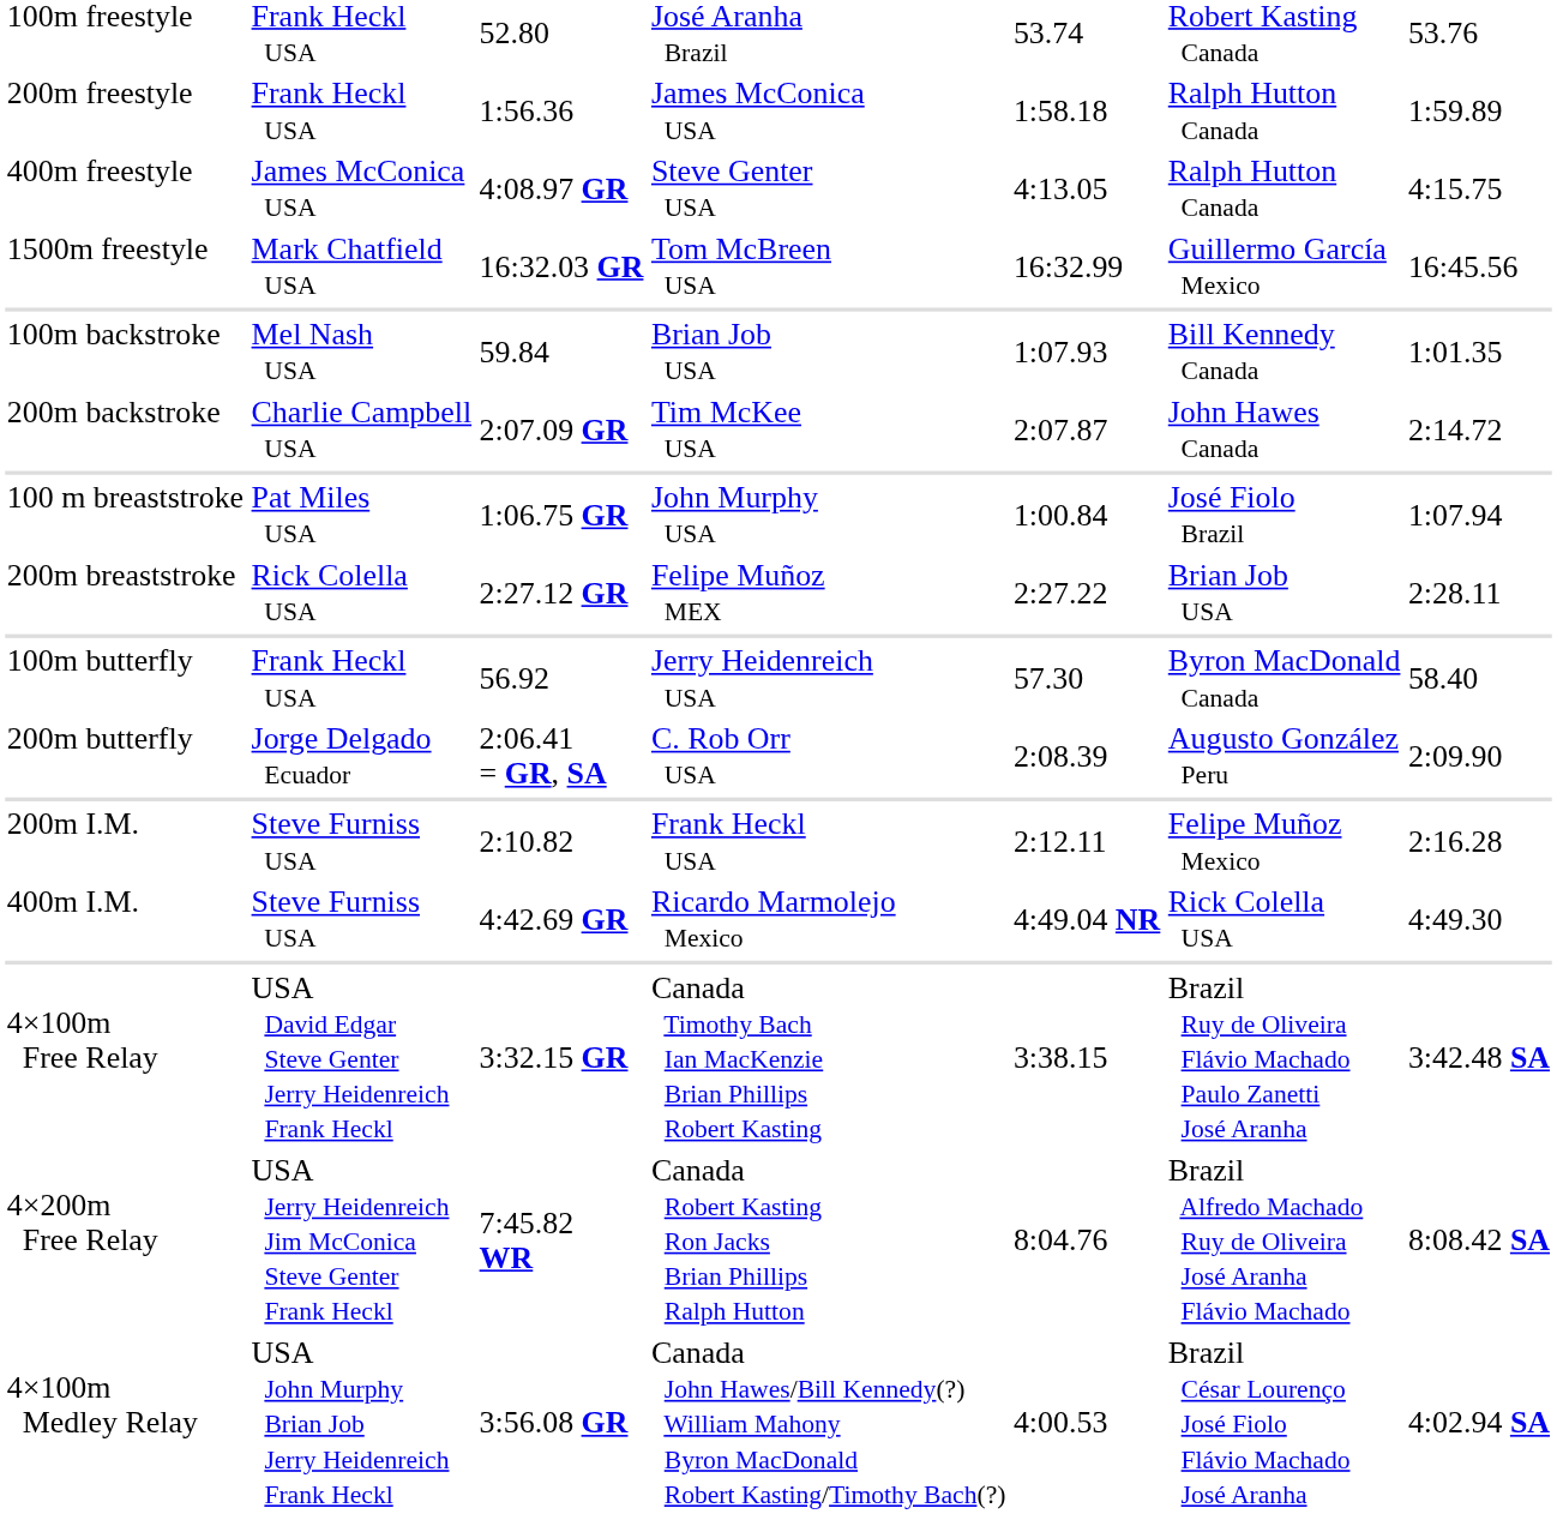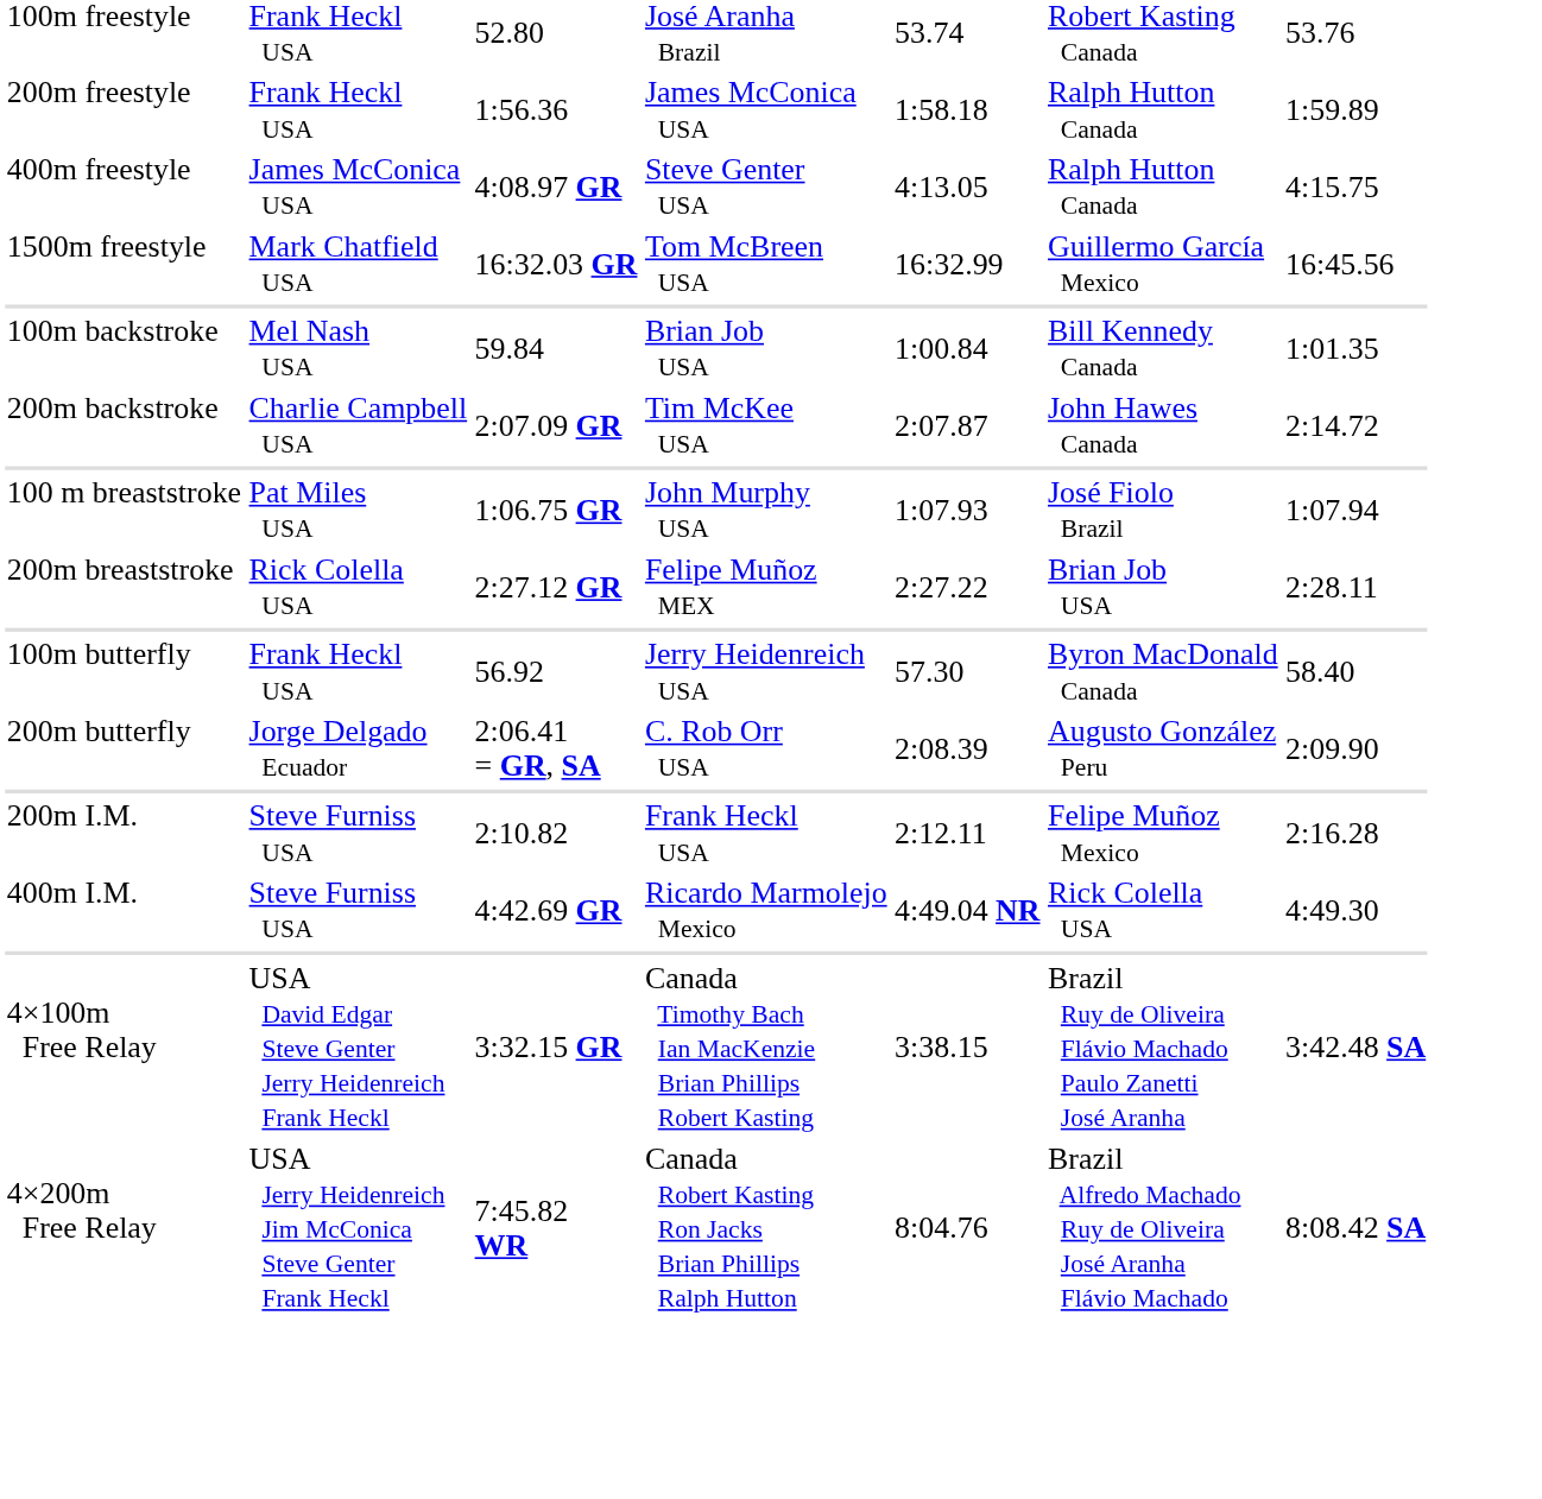 <table>
 <tr>
 <td>100m freestyle <br>  </td>
 <td><a href='#'>Frank Heckl</a> <small><br>    USA </small></td>
 <td>52.80</td>
 <td><a href='#'>José Aranha</a> <small><br>    Brazil </small></td>
 <td>53.74</td>
 <td><a href='#'>Robert Kasting</a> <small><br>    Canada </small></td>
 <td>53.76</td>
 </tr>
 <tr>
 <td>200m freestyle <br>  </td>
 <td><a href='#'>Frank Heckl</a> <small><br>    USA </small></td>
 <td>1:56.36</td>
 <td><a href='#'>James McConica</a> <small><br>    USA </small></td>
 <td>1:58.18</td>
 <td><a href='#'>Ralph Hutton</a> <small><br>    Canada </small></td>
 <td>1:59.89</td>
 </tr>
 <tr>
 <td>400m freestyle <br>  </td>
 <td><a href='#'>James McConica</a> <small><br>    USA </small></td>
 <td>4:08.97 <strong><a href='#'>GR</a></strong></td>
 <td><a href='#'>Steve Genter</a> <small><br>    USA </small></td>
 <td>4:13.05</td>
 <td><a href='#'>Ralph Hutton</a> <small><br>    Canada </small></td>
 <td>4:15.75</td>
 </tr>
 <tr>
 <td>1500m freestyle <br>  </td>
 <td><a href='#'>Mark Chatfield</a> <small><br>    USA </small></td>
 <td>16:32.03 <strong><a href='#'>GR</a></strong></td>
 <td><a href='#'>Tom McBreen</a> <small><br>    USA </small></td>
 <td>16:32.99</td>
 <td><a href='#'>Guillermo García</a> <small><br>    Mexico </small></td>
 <td>16:45.56</td>
 </tr>
 <tr style="background:#ddd;">
 <td colspan=7></td>
 </tr>
 <tr>
 <td>100m backstroke <br>  </td>
 <td><a href='#'>Mel Nash</a> <small><br>    USA </small></td>
 <td>59.84</td>
 <td><a href='#'>Brian Job</a> <small><br>    USA </small></td>
-<td>1:07.93</td>
+<td>1:00.84</td>
 <td><a href='#'>Bill Kennedy</a> <small><br>    Canada </small></td>
 <td>1:01.35</td>
 </tr>
 <tr>
 <td>200m backstroke <br>  </td>
 <td><a href='#'>Charlie Campbell</a> <small><br>    USA </small></td>
 <td>2:07.09 <strong><a href='#'>GR</a></strong></td>
 <td><a href='#'>Tim McKee</a> <small><br>    USA </small></td>
 <td>2:07.87</td>
 <td><a href='#'>John Hawes</a> <small><br>    Canada </small></td>
 <td>2:14.72</td>
 </tr>
 <tr style="background:#ddd;">
 <td colspan=7></td>
 </tr>
 <tr>
 <td>100 m breaststroke <br>  </td>
 <td><a href='#'>Pat Miles</a> <small><br>    USA </small></td>
 <td>1:06.75 <strong><a href='#'>GR</a></strong></td>
 <td><a href='#'>John Murphy</a> <small><br>    USA </small></td>
-<td>1:00.84</td>
+<td>1:07.93</td>
 <td><a href='#'>José Fiolo</a> <small><br>    Brazil </small></td>
 <td>1:07.94</td>
 </tr>
 <tr>
 <td>200m breaststroke <br>  </td>
 <td><a href='#'>Rick Colella</a> <small><br>    USA </small></td>
 <td>2:27.12 <strong><a href='#'>GR</a></strong></td>
 <td><a href='#'>Felipe Muñoz</a> <small><br>    MEX </small></td>
 <td>2:27.22</td>
 <td><a href='#'>Brian Job</a> <small><br>    USA </small></td>
 <td>2:28.11</td>
 </tr>
 <tr style="background:#ddd;">
 <td colspan=7></td>
 </tr>
 <tr>
 <td>100m butterfly <br>  </td>
 <td><a href='#'>Frank Heckl</a> <small><br>    USA </small></td>
 <td>56.92</td>
 <td><a href='#'>Jerry Heidenreich</a> <small><br>    USA </small></td>
 <td>57.30</td>
 <td><a href='#'>Byron MacDonald</a> <small><br>    Canada </small></td>
 <td>58.40</td>
 </tr>
 <tr>
 <td>200m butterfly <br>  </td>
 <td><a href='#'>Jorge Delgado</a> <small><br>    Ecuador </small></td>
 <td>2:06.41 <br> = <strong><a href='#'>GR</a></strong>, <strong><a href='#'>SA</a></strong></td>
 <td><a href='#'>C. Rob Orr</a> <small><br>    USA </small></td>
 <td>2:08.39</td>
 <td><a href='#'>Augusto González</a> <small><br>    Peru </small></td>
 <td>2:09.90</td>
 </tr>
 <tr style="background:#ddd;">
 <td colspan=7></td>
 </tr>
 <tr>
 <td>200m I.M. <br>  </td>
 <td><a href='#'>Steve Furniss</a> <small><br>    USA </small></td>
 <td>2:10.82</td>
 <td><a href='#'>Frank Heckl</a> <small><br>    USA </small></td>
 <td>2:12.11</td>
 <td><a href='#'>Felipe Muñoz</a> <small><br>    Mexico </small></td>
 <td>2:16.28</td>
 </tr>
 <tr>
 <td>400m I.M. <br>  </td>
 <td><a href='#'>Steve Furniss</a> <small><br>    USA </small></td>
 <td>4:42.69 <strong><a href='#'>GR</a></strong></td>
 <td><a href='#'>Ricardo Marmolejo</a> <small><br>    Mexico </small></td>
 <td>4:49.04 <strong><a href='#'>NR</a></strong></td>
 <td><a href='#'>Rick Colella</a> <small><br>    USA </small></td>
 <td>4:49.30</td>
 </tr>
 <tr style="background:#ddd;">
 <td colspan=7></td>
 </tr>
 <tr>
 <td>4×100m<br>   Free Relay <br>  </td>
 <td> USA <small><br>  <a href='#'>David Edgar</a> <br>  <a href='#'>Steve Genter</a> <br>  <a href='#'>Jerry Heidenreich</a> <br>  <a href='#'>Frank Heckl</a> </small></td>
 <td>3:32.15 <strong><a href='#'>GR</a></strong></td>
 <td> Canada <small><br>  <a href='#'>Timothy Bach</a> <br>  <a href='#'>Ian MacKenzie</a> <br>  <a href='#'>Brian Phillips</a> <br>  <a href='#'>Robert Kasting</a> </small></td>
 <td>3:38.15</td>
 <td> Brazil <small><br>  <a href='#'>Ruy de Oliveira</a> <br>  <a href='#'>Flávio Machado</a> <br>  <a href='#'>Paulo Zanetti</a> <br>  <a href='#'>José Aranha</a> </small></td>
 <td>3:42.48 <strong><a href='#'>SA</a></strong></td>
 </tr>
 <tr>
 <td>4×200m<br>   Free Relay <br>  </td>
 <td> USA <small><br>  <a href='#'>Jerry Heidenreich</a> <br>  <a href='#'>Jim McConica</a> <br>  <a href='#'>Steve Genter</a> <br>  <a href='#'>Frank Heckl</a> </small></td>
 <td>7:45.82 <br> <strong><a href='#'>WR</a></strong></td>
 <td> Canada <small><br>  <a href='#'>Robert Kasting</a> <br>  <a href='#'>Ron Jacks</a> <br>  <a href='#'>Brian Phillips</a> <br>  <a href='#'>Ralph Hutton</a> </small></td>
 <td>8:04.76</td>
 <td> Brazil <small><br>  <a href='#'>Alfredo Machado</a> <br>  <a href='#'>Ruy de Oliveira</a> <br>  <a href='#'>José Aranha</a> <br>  <a href='#'>Flávio Machado</a> </small></td>
 <td>8:08.42 <strong><a href='#'>SA</a></strong></td>
 </tr>
-<tr>
-<td>4×100m<br>   Medley Relay <br>  </td>
-<td> USA <small><br>  <a href='#'>John Murphy</a> <br>  <a href='#'>Brian Job</a> <br>  <a href='#'>Jerry Heidenreich</a> <br>  <a href='#'>Frank Heckl</a> </small></td>
-<td>3:56.08 <strong><a href='#'>GR</a></strong></td>
-<td> Canada <small><br>  <a href='#'>John Hawes</a>/<a href='#'>Bill Kennedy</a>(?) <br>  <a href='#'>William Mahony</a> <br>  <a href='#'>Byron MacDonald</a> <br>  <a href='#'>Robert Kasting</a>/<a href='#'>Timothy Bach</a>(?) </small></td>
-<td>4:00.53</td>
-<td> Brazil <small><br>  <a href='#'>César Lourenço</a> <br>  <a href='#'>José Fiolo</a> <br>  <a href='#'>Flávio Machado</a> <br>  <a href='#'>José Aranha</a> </small></td>
-<td>4:02.94 <strong><a href='#'>SA</a></strong></td>
-</tr>
 </table>
